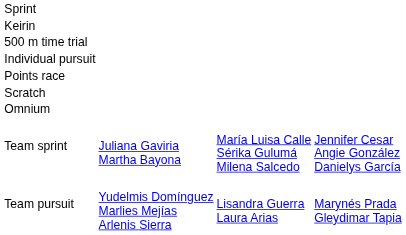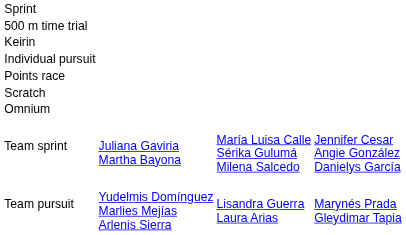 <table>
 <tr>
 <td>Sprint</td>
 <td></td>
 <td></td>
 <td></td>
 </tr>
 <tr>
-<td>Keirin</td>
+<td>500 m time trial</td>
 <td></td>
 <td></td>
 <td></td>
 </tr>
 <tr>
-<td>500 m time trial</td>
+<td>Keirin</td>
 <td></td>
 <td></td>
 <td></td>
 </tr>
 <tr>
 <td>Individual pursuit</td>
 <td></td>
 <td></td>
 <td></td>
 </tr>
 <tr>
 <td>Points race</td>
 <td></td>
 <td></td>
 <td></td>
 </tr>
 <tr>
 <td>Scratch</td>
 <td></td>
 <td></td>
 <td></td>
 </tr>
 <tr>
 <td>Omnium</td>
 <td></td>
 <td></td>
 <td></td>
 </tr>
 <tr>
 <td>Team sprint</td>
 <td><br><a href='#'>Juliana Gaviria</a><br><a href='#'>Martha Bayona</a></td>
 <td><br><a href='#'>María Luisa Calle</a><br><a href='#'>Sérika Gulumá</a><br><a href='#'>Milena Salcedo</a></td>
 <td><br><a href='#'>Jennifer Cesar</a><br><a href='#'>Angie González</a><br><a href='#'>Danielys García</a></td>
 </tr>
 <tr>
 <td>Team pursuit</td>
 <td><br><a href='#'>Yudelmis Domínguez</a><br><a href='#'>Marlies Mejías</a><br><a href='#'>Arlenis Sierra</a></td>
 <td><br><a href='#'>Lisandra Guerra</a><br><a href='#'>Laura Arias</a></td>
 <td><br><a href='#'>Marynés Prada</a><br><a href='#'>Gleydimar Tapia</a></td>
 </tr>
 </table>
